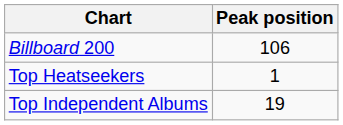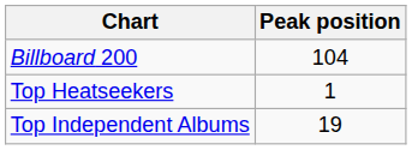 <table class="wikitable">
 <tr>
 <th>Chart</th>
 <th>Peak position</th>
 </tr>
 <tr>
 <td><a href='#'><em>Billboard</em> 200</a></td>
-<td align=center>106</td>
+<td align=center>104</td>
 </tr>
 <tr>
 <td><a href='#'>Top Heatseekers</a></td>
 <td align=center>1</td>
 </tr>
 <tr>
 <td><a href='#'>Top Independent Albums</a></td>
 <td align=center>19</td>
 </tr>
 </table>
